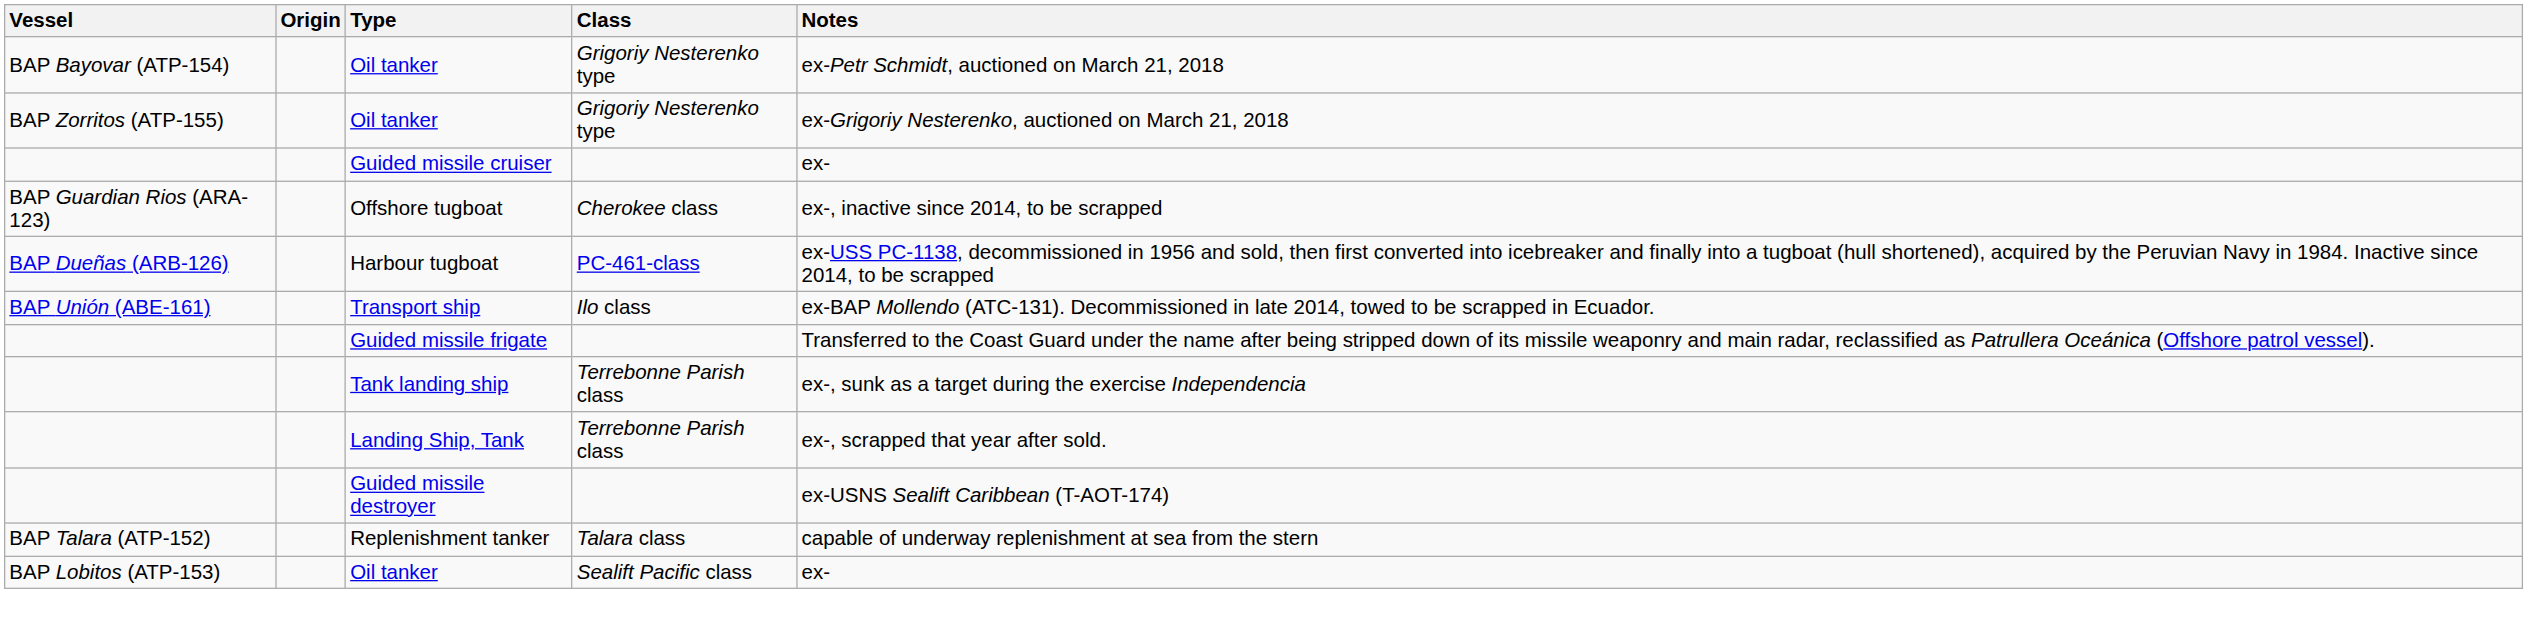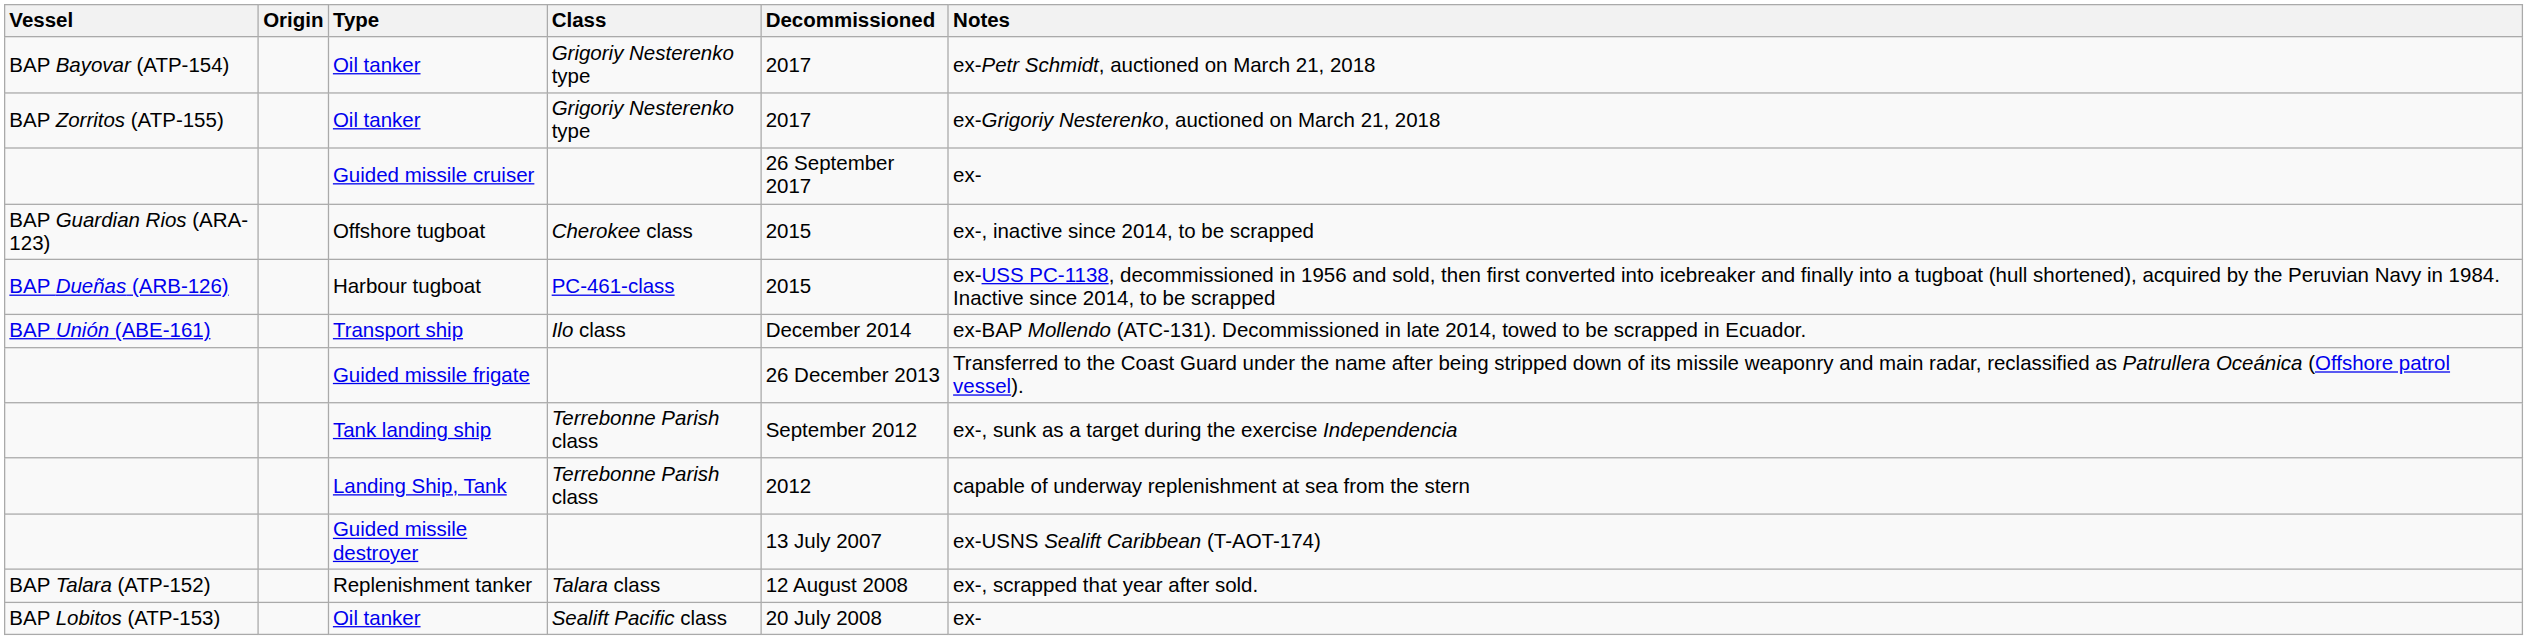 <table class="wikitable">
 <tr>
 <th style="text-align: left;">Vessel</th>
 <th style="text-align: left;">Origin</th>
 <th style="text-align: left;">Type</th>
 <th style="text-align: left;">Class</th>
+<th style="text-align: left;">Decommissioned</th>
 <th style="text-align: left;">Notes</th>
 </tr>
 <tr>
 <td>BAP <em>Bayovar</em>  (ATP-154)</td>
 <td></td>
 <td><a href='#'>Oil tanker</a></td>
 <td><em>Grigoriy Nesterenko</em> type</td>
+<td>2017</td>
 <td>ex-<em>Petr Schmidt</em>, auctioned on March 21, 2018</td>
 </tr>
 <tr>
 <td>BAP <em>Zorritos</em> (ATP-155)</td>
 <td></td>
 <td><a href='#'>Oil tanker</a></td>
 <td><em>Grigoriy Nesterenko</em> type</td>
+<td>2017</td>
 <td>ex-<em>Grigoriy Nesterenko</em>, auctioned on March 21, 2018</td>
 </tr>
 <tr>
 <td></td>
 <td></td>
 <td><a href='#'>Guided missile cruiser</a></td>
 <td></td>
+<td>26 September 2017</td>
 <td>ex-</td>
 </tr>
 <tr>
 <td>BAP <em>Guardian Rios</em> (ARA-123)</td>
 <td></td>
 <td>Offshore tugboat</td>
 <td><em>Cherokee</em> class</td>
+<td>2015</td>
 <td>ex-, inactive since 2014, to be scrapped</td>
 </tr>
 <tr>
 <td><a href='#'>BAP <em>Dueñas</em> (ARB-126)</a></td>
 <td></td>
 <td>Harbour tugboat</td>
 <td><a href='#'>PC-461-class</a></td>
+<td>2015</td>
 <td>ex-<a href='#'>USS PC-1138</a>, decommissioned in 1956 and sold, then first converted into icebreaker and finally into a tugboat (hull shortened), acquired by the Peruvian Navy in 1984. Inactive since 2014, to be scrapped</td>
 </tr>
 <tr>
 <td><a href='#'>BAP <em>Unión</em> (ABE-161)</a></td>
 <td></td>
 <td><a href='#'>Transport ship</a></td>
 <td><em>Ilo</em> class</td>
+<td>December 2014</td>
 <td>ex-BAP <em>Mollendo</em> (ATC-131). Decommissioned in late 2014, towed to be scrapped in Ecuador.</td>
 </tr>
 <tr>
 <td></td>
 <td></td>
 <td><a href='#'>Guided missile frigate</a></td>
 <td></td>
+<td>26 December 2013</td>
 <td>Transferred to the Coast Guard under the name  after being stripped down of its missile weaponry and main radar, reclassified as <em>Patrullera Oceánica</em> (<a href='#'>Offshore patrol vessel</a>).</td>
 </tr>
 <tr>
 <td></td>
 <td></td>
 <td><a href='#'>Tank landing ship</a></td>
 <td><em>Terrebonne Parish</em> class</td>
+<td>September 2012</td>
 <td>ex-, sunk as a target during the exercise <em>Independencia</em></td>
 </tr>
 <tr>
 <td></td>
 <td></td>
 <td><a href='#'>Landing Ship, Tank</a></td>
 <td><em>Terrebonne Parish</em> class</td>
-<td>ex-, scrapped that year after sold.</td>
+<td>2012</td>
+<td>capable of underway replenishment at sea from the stern</td>
 </tr>
 <tr>
 <td></td>
 <td></td>
 <td><a href='#'>Guided missile destroyer</a></td>
 <td></td>
+<td>13 July 2007</td>
 <td>ex-USNS <em>Sealift Caribbean</em> (T-AOT-174)</td>
 </tr>
 <tr>
 <td>BAP <em>Talara</em> (ATP-152)</td>
 <td></td>
 <td>Replenishment tanker</td>
 <td><em>Talara</em> class</td>
-<td>capable of underway replenishment at sea from the stern</td>
+<td>12 August 2008</td>
+<td>ex-, scrapped that year after sold.</td>
 </tr>
 <tr>
 <td>BAP <em>Lobitos</em> (ATP-153)</td>
 <td></td>
 <td><a href='#'>Oil tanker</a></td>
 <td><em>Sealift Pacific</em> class</td>
+<td>20 July 2008</td>
 <td>ex-</td>
 </tr>
 </table>
